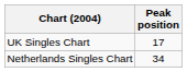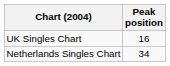 <table class="wikitable sortable">
 <tr>
 <th>Chart (2004)</th>
 <th>Peak<br>position</th>
 </tr>
 <tr>
 <td>UK Singles Chart</td>
-<td align="center">17</td>
+<td align="center">16</td>
 </tr>
 <tr>
 <td>Netherlands Singles Chart</td>
 <td align="center">34</td>
 </tr>
 </table>
